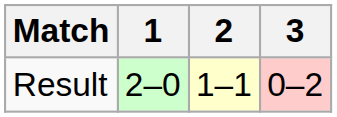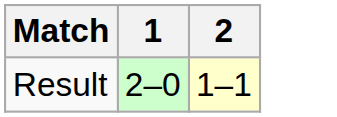 <table class="wikitable">
 <tr>
 <th>Match</th>
 <th>1</th>
 <th>2</th>
-<th>3</th>
 </tr>
 <tr>
 <td>Result</td>
 <td bgcolor="#CCFFCC">2–0</td>
 <td bgcolor="#FFFFCC">1–1</td>
-<td bgcolor="#FFCCCC">0–2</td>
 </tr>
 </table>
